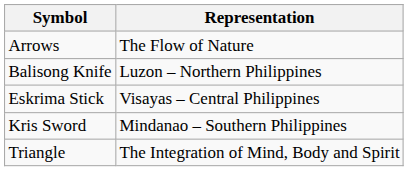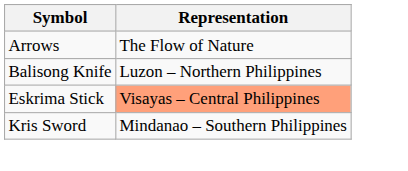 <table class="wikitable">
 <tr>
 <th>Symbol</th>
 <th>Representation</th>
 </tr>
 <tr>
 <td>Arrows</td>
 <td>The Flow of Nature</td>
 </tr>
 <tr>
 <td>Balisong Knife</td>
 <td>Luzon – Northern Philippines</td>
 </tr>
 <tr>
 <td>Eskrima Stick</td>
-<td>Visayas – Central Philippines</td>
+<td style="background: lightsalmon;">Visayas – Central Philippines</td>
 </tr>
 <tr>
 <td>Kris Sword</td>
 <td>Mindanao – Southern Philippines</td>
 </tr>
-<tr>
-<td>Triangle</td>
-<td>The Integration of Mind, Body and Spirit</td>
-</tr>
 </table>
